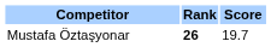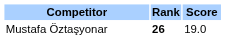 <table border="0" cellspacing="2" cellpadding="2">
 <tr bgcolor=AAD0FF>
 <th width=200>Competitor</th>
 <th width=20>Rank</th>
 <th width=50>Score</th>
 </tr>
 <tr>
 <td>Mustafa Öztaşyonar</td>
 <td><strong>26</strong></td>
-<td>19.7</td>
+<td>19.0</td>
 </tr>
 </table>
